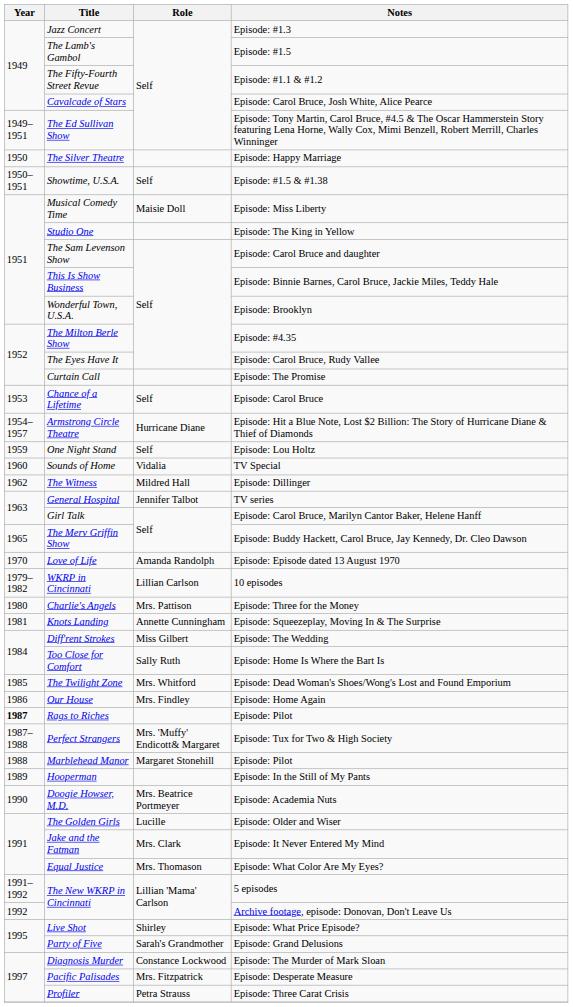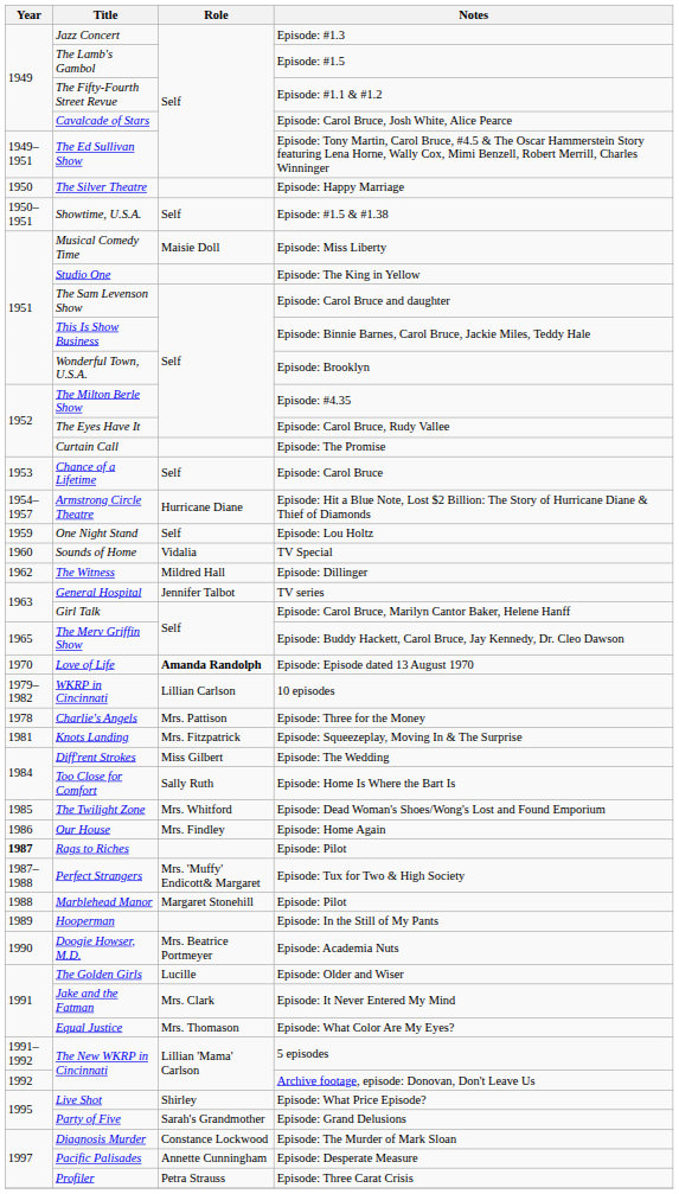 <table class="wikitable sortable">
 <tr>
 <th>Year</th>
 <th>Title</th>
 <th>Role</th>
 <th class="unsortable">Notes</th>
 </tr>
 <tr>
 <td rowspan="4">1949</td>
 <td><em>Jazz Concert</em></td>
 <td rowspan="5">Self</td>
 <td>Episode: #1.3</td>
 </tr>
 <tr>
 <td><em>The Lamb's Gambol</em></td>
 <td>Episode: #1.5</td>
 </tr>
 <tr>
 <td><em>The Fifty-Fourth Street Revue</em></td>
 <td>Episode: #1.1 & #1.2</td>
 </tr>
 <tr>
 <td><em><a href='#'>Cavalcade of Stars</a></em></td>
 <td>Episode: Carol Bruce, Josh White, Alice Pearce</td>
 </tr>
 <tr>
 <td>1949–1951</td>
 <td><em><a href='#'>The Ed Sullivan Show</a></em></td>
 <td>Episode: Tony Martin, Carol Bruce, #4.5 & The Oscar Hammerstein Story featuring Lena Horne, Wally Cox, Mimi Benzell, Robert Merrill, Charles Winninger</td>
 </tr>
 <tr>
 <td>1950</td>
 <td><em><a href='#'>The Silver Theatre</a></em></td>
 <td></td>
 <td>Episode: Happy Marriage</td>
 </tr>
 <tr>
 <td>1950–1951</td>
 <td><em>Showtime, U.S.A.</em></td>
 <td>Self</td>
 <td>Episode: #1.5 & #1.38</td>
 </tr>
 <tr>
 <td rowspan="5">1951</td>
 <td><em>Musical Comedy Time</em></td>
 <td>Maisie Doll</td>
 <td>Episode: Miss Liberty</td>
 </tr>
 <tr>
 <td><em><a href='#'>Studio One</a></em></td>
 <td></td>
 <td>Episode: The King in Yellow</td>
 </tr>
 <tr>
 <td><em>The Sam Levenson Show</em></td>
 <td rowspan="5">Self</td>
 <td>Episode: Carol Bruce and daughter</td>
 </tr>
 <tr>
 <td><em><a href='#'>This Is Show Business</a></em></td>
 <td>Episode: Binnie Barnes, Carol Bruce, Jackie Miles, Teddy Hale</td>
 </tr>
 <tr>
 <td><em>Wonderful Town, U.S.A.</em></td>
 <td>Episode: Brooklyn</td>
 </tr>
 <tr>
 <td rowspan="3">1952</td>
 <td><em><a href='#'>The Milton Berle Show</a></em></td>
 <td>Episode: #4.35</td>
 </tr>
 <tr>
 <td><em>The Eyes Have It</em></td>
 <td>Episode: Carol Bruce, Rudy Vallee</td>
 </tr>
 <tr>
 <td><em>Curtain Call</em></td>
 <td></td>
 <td>Episode: The Promise</td>
 </tr>
 <tr>
 <td>1953</td>
 <td><em><a href='#'>Chance of a Lifetime</a></em></td>
 <td>Self</td>
 <td>Episode: Carol Bruce</td>
 </tr>
 <tr>
 <td>1954–1957</td>
 <td><em><a href='#'>Armstrong Circle Theatre</a></em></td>
 <td>Hurricane Diane</td>
 <td>Episode: Hit a Blue Note, Lost $2 Billion: The Story of Hurricane Diane & Thief of Diamonds</td>
 </tr>
 <tr>
 <td>1959</td>
 <td><em>One Night Stand</em></td>
 <td>Self</td>
 <td>Episode: Lou Holtz</td>
 </tr>
 <tr>
 <td>1960</td>
 <td><em>Sounds of Home</em></td>
 <td>Vidalia</td>
 <td>TV Special</td>
 </tr>
 <tr>
 <td>1962</td>
 <td><em><a href='#'>The Witness</a></em></td>
 <td>Mildred Hall</td>
 <td>Episode: Dillinger</td>
 </tr>
 <tr>
 <td rowspan="2">1963</td>
 <td><em><a href='#'>General Hospital</a></em></td>
 <td>Jennifer Talbot</td>
 <td>TV series</td>
 </tr>
 <tr>
 <td><em>Girl Talk</em></td>
 <td rowspan="2">Self</td>
 <td>Episode: Carol Bruce, Marilyn Cantor Baker, Helene Hanff</td>
 </tr>
 <tr>
 <td>1965</td>
 <td><em><a href='#'>The Merv Griffin Show</a></em></td>
 <td>Episode: Buddy Hackett, Carol Bruce, Jay Kennedy, Dr. Cleo Dawson</td>
 </tr>
 <tr>
 <td>1970</td>
 <td><em><a href='#'>Love of Life</a></em></td>
-<td>Amanda Randolph</td>
+<td><strong>Amanda Randolph</strong></td>
 <td>Episode: Episode dated 13 August 1970</td>
 </tr>
 <tr>
 <td>1979–1982</td>
 <td><em><a href='#'>WKRP in Cincinnati</a></em></td>
 <td>Lillian Carlson</td>
 <td>10 episodes</td>
 </tr>
 <tr>
-<td>1980</td>
+<td>1978</td>
 <td><em><a href='#'>Charlie's Angels</a></em></td>
 <td>Mrs. Pattison</td>
 <td>Episode: Three for the Money</td>
 </tr>
 <tr>
 <td>1981</td>
 <td><em><a href='#'>Knots Landing</a></em></td>
-<td>Annette Cunningham</td>
+<td>Mrs. Fitzpatrick</td>
 <td>Episode: Squeezeplay, Moving In & The Surprise</td>
 </tr>
 <tr>
 <td rowspan="2">1984</td>
 <td><em><a href='#'>Diff'rent Strokes</a></em></td>
 <td>Miss Gilbert</td>
 <td>Episode: The Wedding</td>
 </tr>
 <tr>
 <td><em><a href='#'>Too Close for Comfort</a></em></td>
 <td>Sally Ruth</td>
 <td>Episode: Home Is Where the Bart Is</td>
 </tr>
 <tr>
 <td>1985</td>
 <td><em><a href='#'>The Twilight Zone</a></em></td>
 <td>Mrs. Whitford</td>
 <td>Episode: Dead Woman's Shoes/Wong's Lost and Found Emporium</td>
 </tr>
 <tr>
 <td>1986</td>
 <td><em><a href='#'>Our House</a></em></td>
 <td>Mrs. Findley</td>
 <td>Episode: Home Again</td>
 </tr>
 <tr>
 <td><strong>1987</strong></td>
 <td><em><a href='#'>Rags to Riches</a></em></td>
 <td></td>
 <td>Episode: Pilot</td>
 </tr>
 <tr>
 <td>1987–1988</td>
 <td><em><a href='#'>Perfect Strangers</a></em></td>
 <td>Mrs. 'Muffy' Endicott& Margaret</td>
 <td>Episode: Tux for Two & High Society</td>
 </tr>
 <tr>
 <td>1988</td>
 <td><em><a href='#'>Marblehead Manor</a></em></td>
 <td>Margaret Stonehill</td>
 <td>Episode: Pilot</td>
 </tr>
 <tr>
 <td>1989</td>
 <td><em><a href='#'>Hooperman</a></em></td>
 <td></td>
 <td>Episode: In the Still of My Pants</td>
 </tr>
 <tr>
 <td>1990</td>
 <td><em><a href='#'>Doogie Howser, M.D.</a></em></td>
 <td>Mrs. Beatrice Portmeyer</td>
 <td>Episode: Academia Nuts</td>
 </tr>
 <tr>
 <td rowspan="3">1991</td>
 <td><em><a href='#'>The Golden Girls</a></em></td>
 <td>Lucille</td>
 <td>Episode: Older and Wiser</td>
 </tr>
 <tr>
 <td><em><a href='#'>Jake and the Fatman</a></em></td>
 <td>Mrs. Clark</td>
 <td>Episode: It Never Entered My Mind</td>
 </tr>
 <tr>
 <td><em><a href='#'>Equal Justice</a></em></td>
 <td>Mrs. Thomason</td>
 <td>Episode: What Color Are My Eyes?</td>
 </tr>
 <tr>
 <td>1991–1992</td>
 <td rowspan="2"><em><a href='#'>The New WKRP in Cincinnati</a></em></td>
 <td rowspan="2">Lillian 'Mama' Carlson</td>
 <td>5 episodes</td>
 </tr>
 <tr>
 <td>1992</td>
 <td><a href='#'>Archive footage</a>, episode: Donovan, Don't Leave Us</td>
 </tr>
 <tr>
 <td rowspan="2">1995</td>
 <td><em><a href='#'>Live Shot</a></em></td>
 <td>Shirley</td>
 <td>Episode: What Price Episode?</td>
 </tr>
 <tr>
 <td><em><a href='#'>Party of Five</a></em></td>
 <td>Sarah's Grandmother</td>
 <td>Episode: Grand Delusions</td>
 </tr>
 <tr>
 <td rowspan="3">1997</td>
 <td><em><a href='#'>Diagnosis Murder</a></em></td>
 <td>Constance Lockwood</td>
 <td>Episode: The Murder of Mark Sloan</td>
 </tr>
 <tr>
 <td><em><a href='#'>Pacific Palisades</a></em></td>
-<td>Mrs. Fitzpatrick</td>
+<td>Annette Cunningham</td>
 <td>Episode: Desperate Measure</td>
 </tr>
 <tr>
 <td><em><a href='#'>Profiler</a></em></td>
 <td>Petra Strauss</td>
 <td>Episode: Three Carat Crisis</td>
 </tr>
 <tr>
 </tr>
 </table>
